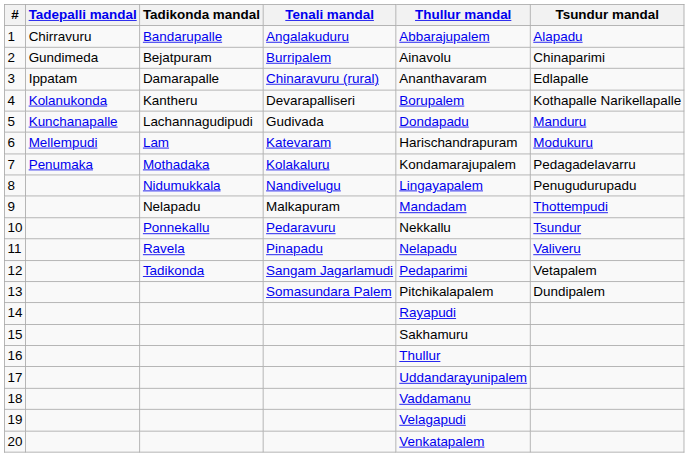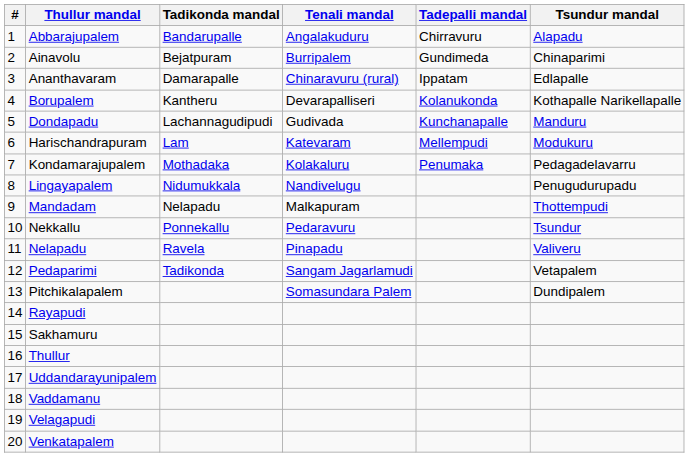 <table class="wikitable">
 <tr>
 <th>#</th>
-<th><a href='#'>Tadepalli mandal</a></th>
+<th><a href='#'>Thullur mandal</a></th>
 <th>Tadikonda mandal</th>
 <th><a href='#'>Tenali mandal</a></th>
-<th><a href='#'>Thullur mandal</a></th>
+<th><a href='#'>Tadepalli mandal</a></th>
 <th>Tsundur mandal</th>
 </tr>
 <tr>
 <td>1</td>
-<td>Chirravuru</td>
+<td><a href='#'>Abbarajupalem</a></td>
 <td><a href='#'>Bandarupalle</a></td>
 <td><a href='#'>Angalakuduru</a></td>
-<td><a href='#'>Abbarajupalem</a></td>
+<td>Chirravuru</td>
 <td><a href='#'>Alapadu</a></td>
 </tr>
 <tr>
 <td>2</td>
-<td>Gundimeda</td>
+<td>Ainavolu</td>
 <td>Bejatpuram</td>
 <td><a href='#'>Burripalem</a></td>
-<td>Ainavolu</td>
+<td>Gundimeda</td>
 <td>Chinaparimi</td>
 </tr>
 <tr>
 <td>3</td>
-<td>Ippatam</td>
+<td>Ananthavaram</td>
 <td>Damarapalle</td>
 <td><a href='#'>Chinaravuru (rural)</a></td>
-<td>Ananthavaram</td>
+<td>Ippatam</td>
 <td>Edlapalle</td>
 </tr>
 <tr>
 <td>4</td>
-<td><a href='#'>Kolanukonda</a></td>
+<td><a href='#'>Borupalem</a></td>
 <td>Kantheru</td>
 <td>Devarapalliseri</td>
-<td><a href='#'>Borupalem</a></td>
+<td><a href='#'>Kolanukonda</a></td>
 <td>Kothapalle Narikellapalle</td>
 </tr>
 <tr>
 <td>5</td>
-<td><a href='#'>Kunchanapalle</a></td>
+<td><a href='#'>Dondapadu</a></td>
 <td>Lachannagudipudi</td>
 <td>Gudivada</td>
-<td><a href='#'>Dondapadu</a></td>
+<td><a href='#'>Kunchanapalle</a></td>
 <td><a href='#'>Manduru</a></td>
 </tr>
 <tr>
 <td>6</td>
-<td><a href='#'>Mellempudi</a></td>
+<td>Harischandrapuram</td>
 <td><a href='#'>Lam</a></td>
 <td><a href='#'>Katevaram</a></td>
-<td>Harischandrapuram</td>
+<td><a href='#'>Mellempudi</a></td>
 <td><a href='#'>Modukuru</a></td>
 </tr>
 <tr>
 <td>7</td>
-<td><a href='#'>Penumaka</a></td>
+<td>Kondamarajupalem</td>
 <td><a href='#'>Mothadaka</a></td>
 <td><a href='#'>Kolakaluru</a></td>
-<td>Kondamarajupalem</td>
+<td><a href='#'>Penumaka</a></td>
 <td>Pedagadelavarru</td>
 </tr>
 <tr>
 <td>8</td>
-<td></td>
+<td><a href='#'>Lingayapalem</a></td>
 <td><a href='#'>Nidumukkala</a></td>
 <td><a href='#'>Nandivelugu</a></td>
-<td><a href='#'>Lingayapalem</a></td>
+<td></td>
 <td>Penugudurupadu</td>
 </tr>
 <tr>
 <td>9</td>
-<td></td>
+<td><a href='#'>Mandadam</a></td>
 <td>Nelapadu</td>
 <td>Malkapuram</td>
-<td><a href='#'>Mandadam</a></td>
+<td></td>
 <td><a href='#'>Thottempudi</a></td>
 </tr>
 <tr>
 <td>10</td>
-<td></td>
+<td>Nekkallu</td>
 <td><a href='#'>Ponnekallu</a></td>
 <td><a href='#'>Pedaravuru</a></td>
-<td>Nekkallu</td>
+<td></td>
 <td><a href='#'>Tsundur</a></td>
 </tr>
 <tr>
 <td>11</td>
-<td></td>
+<td><a href='#'>Nelapadu</a></td>
 <td><a href='#'>Ravela</a></td>
 <td><a href='#'>Pinapadu</a></td>
-<td><a href='#'>Nelapadu</a></td>
+<td></td>
 <td><a href='#'>Valiveru</a></td>
 </tr>
 <tr>
 <td>12</td>
-<td></td>
+<td><a href='#'>Pedaparimi</a></td>
 <td><a href='#'>Tadikonda</a></td>
 <td><a href='#'>Sangam Jagarlamudi</a></td>
-<td><a href='#'>Pedaparimi</a></td>
+<td></td>
 <td>Vetapalem</td>
 </tr>
 <tr>
 <td>13</td>
-<td></td>
+<td>Pitchikalapalem</td>
 <td></td>
 <td><a href='#'>Somasundara Palem</a></td>
-<td>Pitchikalapalem</td>
+<td></td>
 <td>Dundipalem</td>
 </tr>
 <tr>
 <td>14</td>
+<td><a href='#'>Rayapudi</a></td>
 <td></td>
 <td></td>
 <td></td>
-<td><a href='#'>Rayapudi</a></td>
 <td></td>
 </tr>
 <tr>
 <td>15</td>
+<td>Sakhamuru</td>
 <td></td>
 <td></td>
 <td></td>
-<td>Sakhamuru</td>
 <td></td>
 </tr>
 <tr>
 <td>16</td>
+<td><a href='#'>Thullur</a></td>
 <td></td>
 <td></td>
 <td></td>
-<td><a href='#'>Thullur</a></td>
 <td></td>
 </tr>
 <tr>
 <td>17</td>
+<td><a href='#'>Uddandarayunipalem</a></td>
 <td></td>
 <td></td>
 <td></td>
-<td><a href='#'>Uddandarayunipalem</a></td>
 <td></td>
 </tr>
 <tr>
 <td>18</td>
+<td><a href='#'>Vaddamanu</a></td>
 <td></td>
 <td></td>
 <td></td>
-<td><a href='#'>Vaddamanu</a></td>
 <td></td>
 </tr>
 <tr>
 <td>19</td>
+<td><a href='#'>Velagapudi</a></td>
 <td></td>
 <td></td>
 <td></td>
-<td><a href='#'>Velagapudi</a></td>
 <td></td>
 </tr>
 <tr>
 <td>20</td>
+<td><a href='#'>Venkatapalem</a></td>
 <td></td>
 <td></td>
 <td></td>
-<td><a href='#'>Venkatapalem</a></td>
 <td></td>
 </tr>
 </table>
